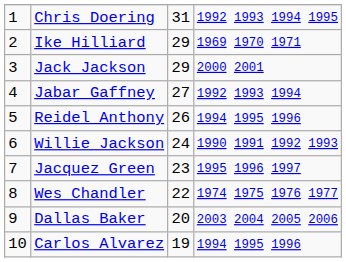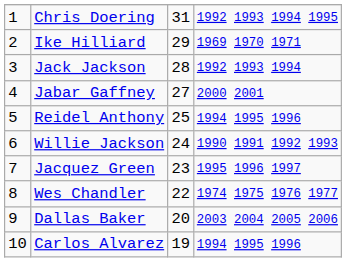 <table class="wikitable">
 <tr>
 </tr>
 <tr>
 <td>1</td>
 <td><a href='#'>Chris Doering</a></td>
 <td>31</td>
 <td style="font-size:80%;"><a href='#'>1992</a> <a href='#'>1993</a> <a href='#'>1994</a> <a href='#'>1995</a></td>
 </tr>
 <tr>
 <td>2</td>
 <td><a href='#'>Ike Hilliard</a></td>
 <td>29</td>
 <td style="font-size:80%;"><a href='#'>1969</a> <a href='#'>1970</a> <a href='#'>1971</a></td>
 </tr>
 <tr>
 <td>3</td>
 <td><a href='#'>Jack Jackson</a></td>
-<td>29</td>
-<td style="font-size:80%;"><a href='#'>2000</a> <a href='#'>2001</a></td>
+<td>28</td>
+<td style="font-size:80%;"><a href='#'>1992</a> <a href='#'>1993</a> <a href='#'>1994</a></td>
 </tr>
 <tr>
 <td>4</td>
 <td><a href='#'>Jabar Gaffney</a></td>
 <td>27</td>
-<td style="font-size:80%;"><a href='#'>1992</a> <a href='#'>1993</a> <a href='#'>1994</a></td>
+<td style="font-size:80%;"><a href='#'>2000</a> <a href='#'>2001</a></td>
 </tr>
 <tr>
 <td>5</td>
 <td><a href='#'>Reidel Anthony</a></td>
-<td>26</td>
+<td>25</td>
 <td style="font-size:80%;"><a href='#'>1994</a> <a href='#'>1995</a> <a href='#'>1996</a></td>
 </tr>
 <tr>
 <td>6</td>
 <td><a href='#'>Willie Jackson</a></td>
 <td>24</td>
 <td style="font-size:80%;"><a href='#'>1990</a> <a href='#'>1991</a> <a href='#'>1992</a> <a href='#'>1993</a></td>
 </tr>
 <tr>
 <td>7</td>
 <td><a href='#'>Jacquez Green</a></td>
 <td>23</td>
 <td style="font-size:80%;"><a href='#'>1995</a> <a href='#'>1996</a> <a href='#'>1997</a></td>
 </tr>
 <tr>
 <td>8</td>
 <td><a href='#'>Wes Chandler</a></td>
 <td>22</td>
 <td style="font-size:80%;"><a href='#'>1974</a> <a href='#'>1975</a> <a href='#'>1976</a> <a href='#'>1977</a></td>
 </tr>
 <tr>
 <td>9</td>
 <td><a href='#'>Dallas Baker</a></td>
 <td>20</td>
 <td style="font-size:80%;"><a href='#'>2003</a> <a href='#'>2004</a> <a href='#'>2005</a> <a href='#'>2006</a></td>
 </tr>
 <tr>
 <td>10</td>
 <td><a href='#'>Carlos Alvarez</a></td>
 <td>19</td>
 <td style="font-size:80%;"><a href='#'>1994</a> <a href='#'>1995</a> <a href='#'>1996</a></td>
 </tr>
 </table>
